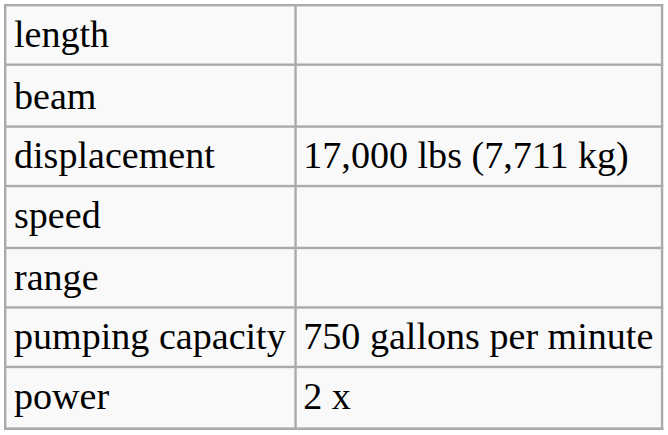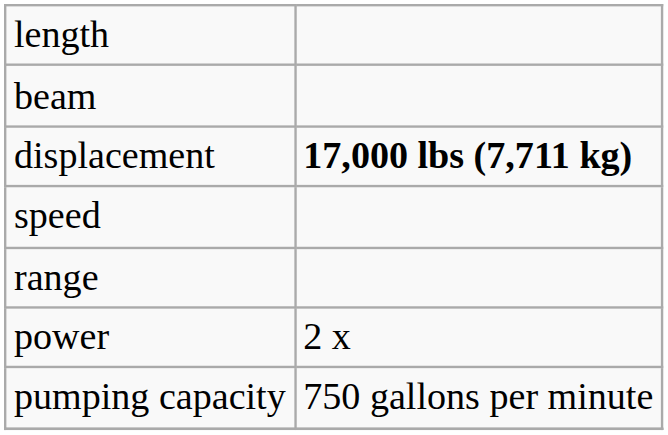 <table class="wikitable">
 <tr>
 <td>length</td>
 <td></td>
 </tr>
 <tr>
 <td>beam</td>
 <td></td>
 </tr>
 <tr>
 <td>displacement</td>
-<td>17,000 lbs (7,711 kg)</td>
+<td><strong>17,000 lbs (7,711 kg)</strong></td>
 </tr>
 <tr>
 <td>speed</td>
 <td></td>
 </tr>
 <tr>
 <td>range</td>
 <td></td>
 </tr>
 <tr>
+<td>power</td>
+<td>2 x  </td>
+</tr>
+<tr>
 <td>pumping capacity</td>
 <td>750 gallons per minute</td>
-</tr>
-<tr>
-<td>power</td>
-<td>2 x  </td>
 </tr>
 <tr>
 </tr>
 <tr>
 </tr>
 </table>
